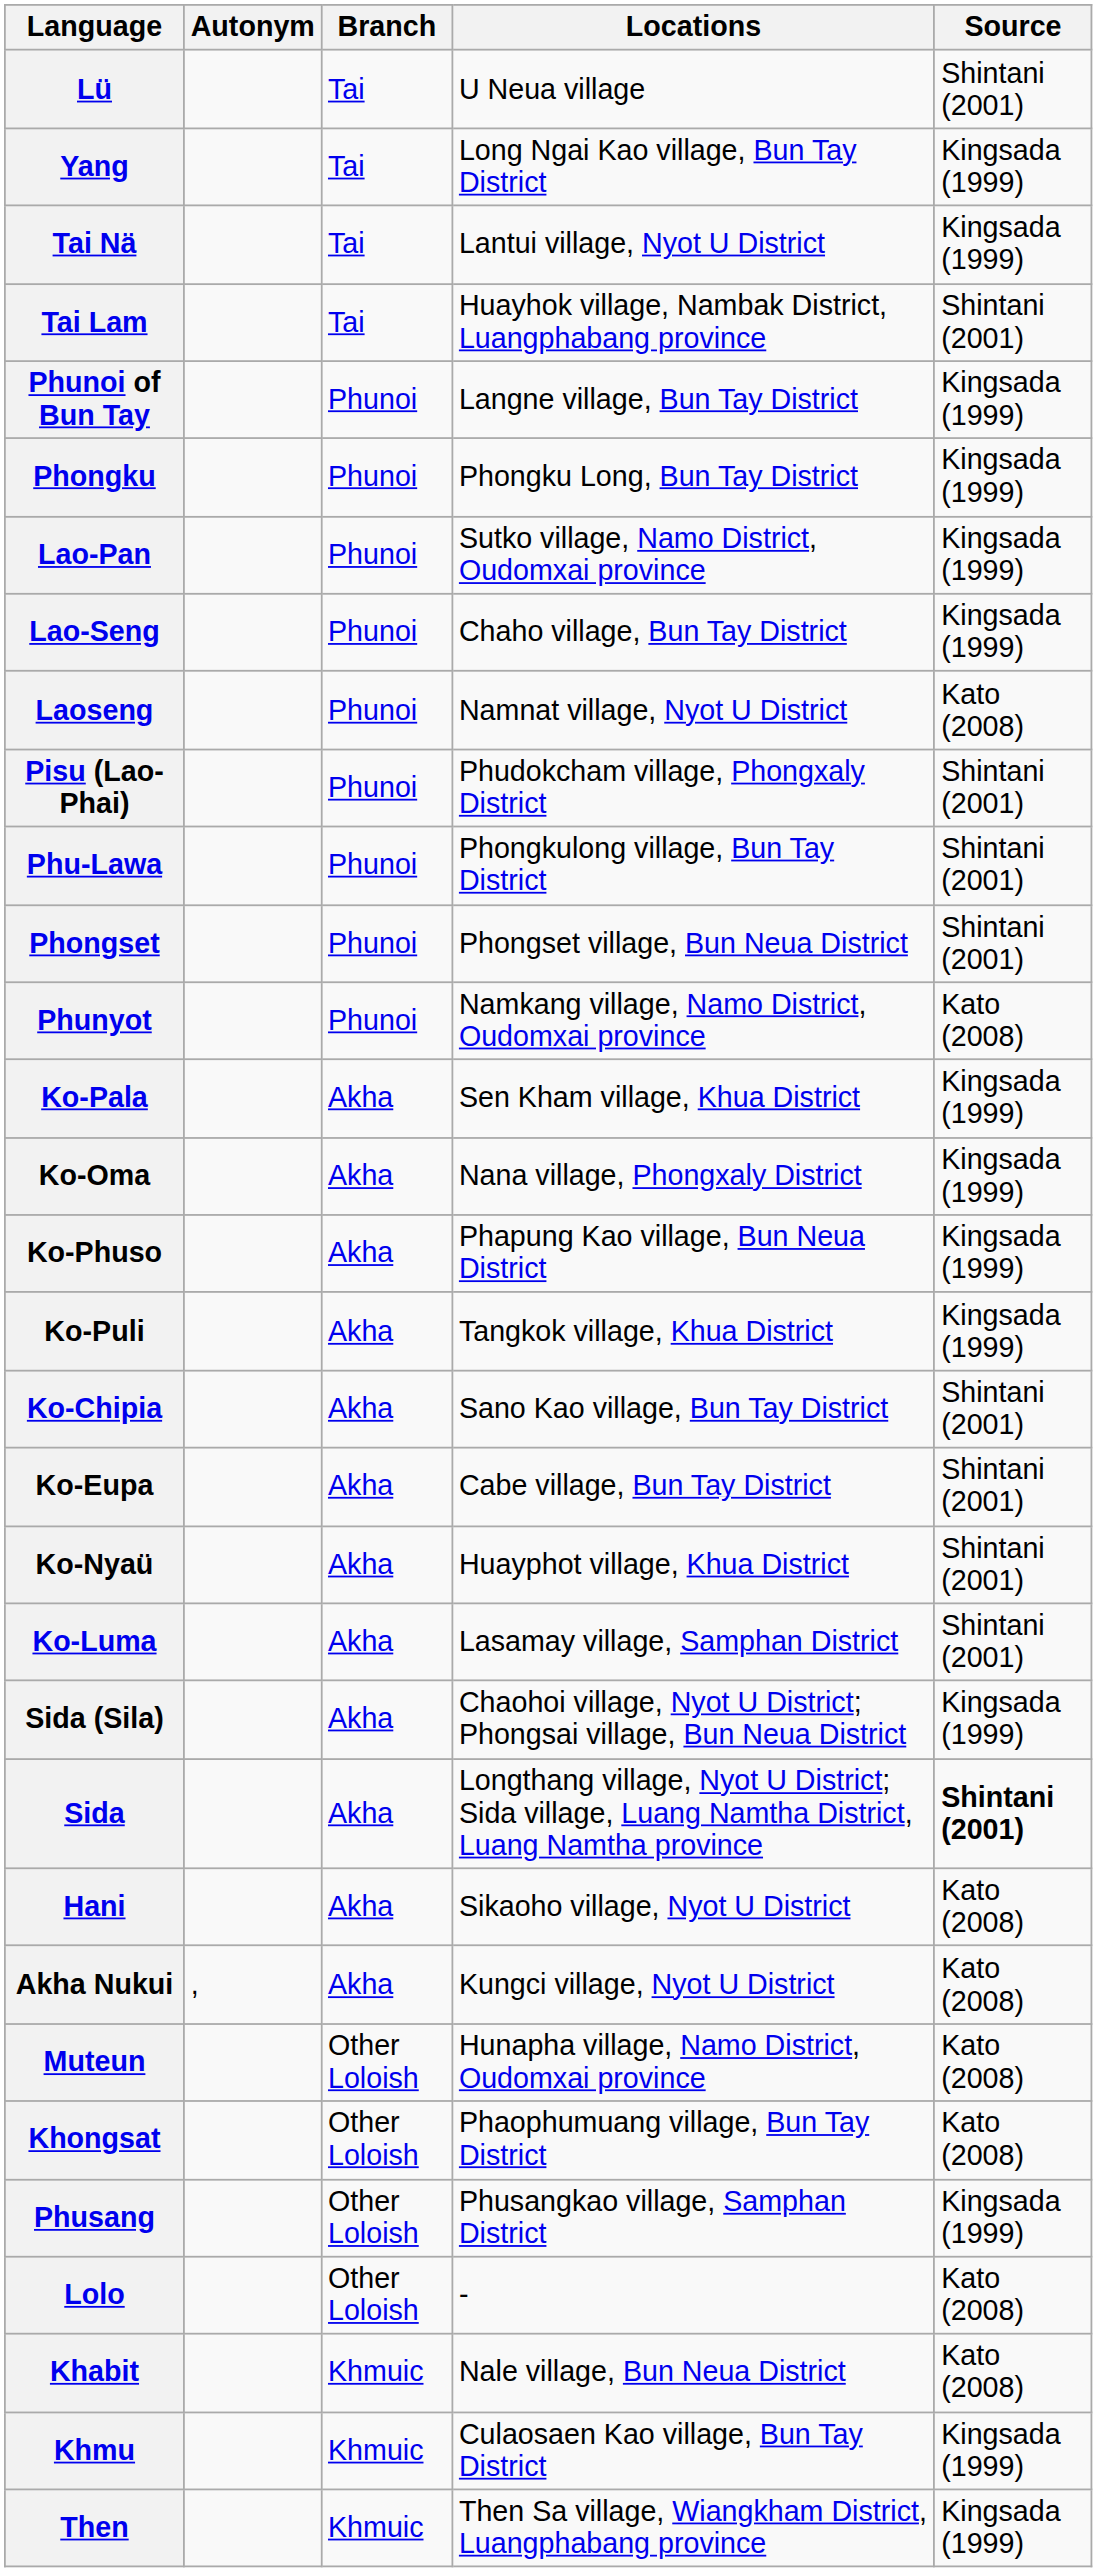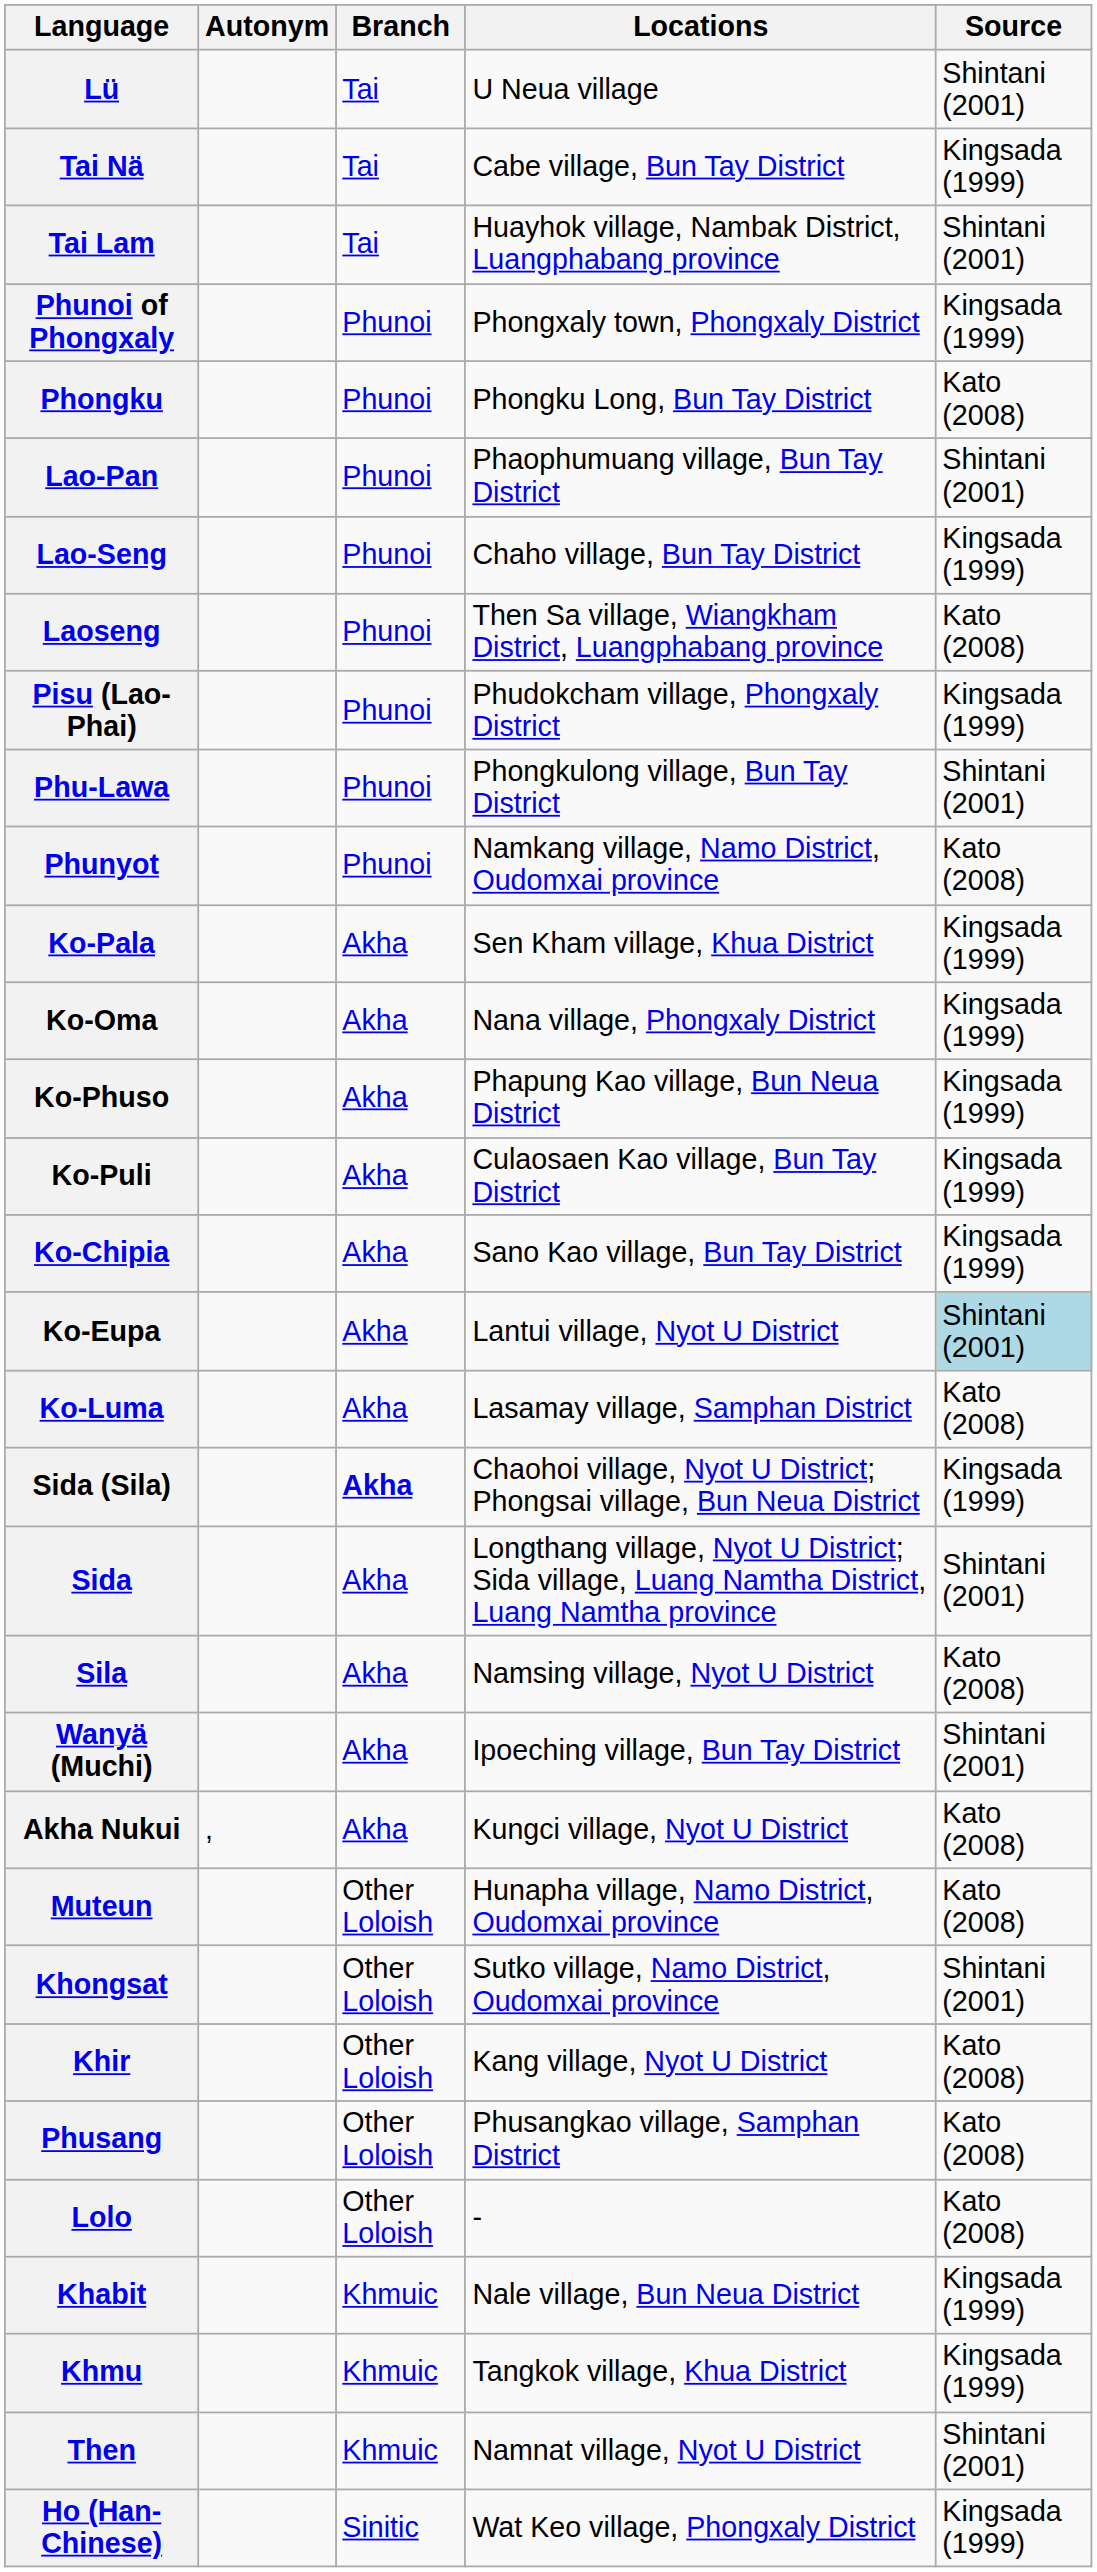 <table class="wikitable sortable">
 <tr>
 <th c=01>Language</th>
 <th c=02>Autonym</th>
 <th c=03>Branch</th>
 <th c=04>Locations</th>
 <th c=05>Source</th>
 </tr>
 <tr>
 <th c=01><a href='#'>Lü</a></th>
 <td c=02><em></em></td>
 <td c=03><a href='#'>Tai</a></td>
 <td c=04>U Neua village</td>
 <td c=05>Shintani (2001)</td>
 </tr>
 <tr>
-<th c=01><a href='#'>Yang</a></th>
-<td c=02><em></em></td>
-<td c=03><a href='#'>Tai</a></td>
-<td c=04>Long Ngai Kao village, <a href='#'>Bun Tay District</a></td>
-<td c=05>Kingsada (1999)</td>
-</tr>
-<tr>
 <th c=01><a href='#'>Tai Nä</a></th>
 <td c=02><em></em></td>
 <td c=03><a href='#'>Tai</a></td>
-<td c=04>Lantui village, <a href='#'>Nyot U District</a></td>
+<td c=04>Cabe village, <a href='#'>Bun Tay District</a></td>
 <td c=05>Kingsada (1999)</td>
 </tr>
 <tr>
 <th c=01><a href='#'>Tai Lam</a></th>
 <td c=02><em></em></td>
 <td c=03><a href='#'>Tai</a></td>
 <td c=04>Huayhok village, Nambak District, <a href='#'>Luangphabang province</a></td>
 <td c=05>Shintani (2001)</td>
 </tr>
 <tr>
-<th c=01><a href='#'>Phunoi</a> of <a href='#'>Bun Tay</a></th>
+<th c=01><a href='#'>Phunoi</a> of <a href='#'>Phongxaly</a></th>
 <td c=02><em></em></td>
 <td c=03><a href='#'>Phunoi</a></td>
-<td c=04>Langne village, <a href='#'>Bun Tay District</a></td>
+<td c=04>Phongxaly town, <a href='#'>Phongxaly District</a></td>
 <td c=05>Kingsada (1999)</td>
 </tr>
 <tr>
 <th c=01><a href='#'>Phongku</a></th>
 <td c=02><em></em></td>
 <td c=03><a href='#'>Phunoi</a></td>
 <td c=04>Phongku Long, <a href='#'>Bun Tay District</a></td>
-<td c=05>Kingsada (1999)</td>
+<td c=05>Kato (2008)</td>
 </tr>
 <tr>
 <th c=01><a href='#'>Lao-Pan</a></th>
 <td c=02><em></em></td>
 <td c=03><a href='#'>Phunoi</a></td>
-<td c=04>Sutko village, <a href='#'>Namo District</a>, <a href='#'>Oudomxai province</a></td>
-<td c=05>Kingsada (1999)</td>
+<td c=04>Phaophumuang village, <a href='#'>Bun Tay District</a></td>
+<td c=05>Shintani (2001)</td>
 </tr>
 <tr>
 <th c=01><a href='#'>Lao-Seng</a></th>
 <td c=02><em></em></td>
 <td c=03><a href='#'>Phunoi</a></td>
 <td c=04>Chaho village, <a href='#'>Bun Tay District</a></td>
 <td c=05>Kingsada (1999)</td>
 </tr>
 <tr>
 <th c=01><a href='#'>Laoseng</a></th>
 <td c=02><em></em></td>
 <td c=03><a href='#'>Phunoi</a></td>
-<td c=04>Namnat village, <a href='#'>Nyot U District</a></td>
+<td c=04>Then Sa village, <a href='#'>Wiangkham District</a>, <a href='#'>Luangphabang province</a></td>
 <td c=05>Kato (2008)</td>
 </tr>
 <tr>
 <th c=01><a href='#'>Pisu</a> (Lao-Phai)</th>
 <td c=02><em></em></td>
 <td c=03><a href='#'>Phunoi</a></td>
 <td c=04>Phudokcham village, <a href='#'>Phongxaly District</a></td>
-<td c=05>Shintani (2001)</td>
+<td c=05>Kingsada (1999)</td>
 </tr>
 <tr>
 <th c=01><a href='#'>Phu-Lawa</a></th>
 <td c=02><em></em></td>
 <td c=03><a href='#'>Phunoi</a></td>
 <td c=04>Phongkulong village, <a href='#'>Bun Tay District</a></td>
-<td c=05>Shintani (2001)</td>
-</tr>
-<tr>
-<th c=01><a href='#'>Phongset</a></th>
-<td c=02><em></em></td>
-<td c=03><a href='#'>Phunoi</a></td>
-<td c=04>Phongset village, <a href='#'>Bun Neua District</a></td>
 <td c=05>Shintani (2001)</td>
 </tr>
 <tr>
 <th c=01><a href='#'>Phunyot</a></th>
 <td c=02><em></em></td>
 <td c=03><a href='#'>Phunoi</a></td>
 <td c=04>Namkang village, <a href='#'>Namo District</a>, <a href='#'>Oudomxai province</a></td>
 <td c=05>Kato (2008)</td>
 </tr>
 <tr>
 <th c=01><a href='#'>Ko-Pala</a></th>
 <td c=02><em></em></td>
 <td c=03><a href='#'>Akha</a></td>
 <td c=04>Sen Kham village, <a href='#'>Khua District</a></td>
 <td c=05>Kingsada (1999)</td>
 </tr>
 <tr>
 <th c=01>Ko-Oma</th>
 <td c=02><em></em></td>
 <td c=03><a href='#'>Akha</a></td>
 <td c=04>Nana village, <a href='#'>Phongxaly District</a></td>
 <td c=05>Kingsada (1999)</td>
 </tr>
 <tr>
 <th c=01>Ko-Phuso</th>
 <td c=02><em></em></td>
 <td c=03><a href='#'>Akha</a></td>
 <td c=04>Phapung Kao village, <a href='#'>Bun Neua District</a></td>
 <td c=05>Kingsada (1999)</td>
 </tr>
 <tr>
 <th c=01>Ko-Puli</th>
 <td c=02><em></em></td>
 <td c=03><a href='#'>Akha</a></td>
-<td c=04>Tangkok village, <a href='#'>Khua District</a></td>
+<td c=04>Culaosaen Kao village, <a href='#'>Bun Tay District</a></td>
 <td c=05>Kingsada (1999)</td>
 </tr>
 <tr>
 <th c=01><a href='#'>Ko-Chipia</a></th>
 <td c=02><em></em></td>
 <td c=03><a href='#'>Akha</a></td>
 <td c=04>Sano Kao village, <a href='#'>Bun Tay District</a></td>
-<td c=05>Shintani (2001)</td>
+<td c=05>Kingsada (1999)</td>
 </tr>
 <tr>
 <th c=01>Ko-Eupa</th>
 <td c=02><em></em></td>
 <td c=03><a href='#'>Akha</a></td>
-<td c=04>Cabe village, <a href='#'>Bun Tay District</a></td>
-<td c=05>Shintani (2001)</td>
-</tr>
-<tr>
-<th c=01>Ko-Nyaü</th>
-<td c=02><em></em></td>
-<td c=03><a href='#'>Akha</a></td>
-<td c=04>Huayphot village, <a href='#'>Khua District</a></td>
-<td c=05>Shintani (2001)</td>
+<td c=04>Lantui village, <a href='#'>Nyot U District</a></td>
+<td c=05 style="background: lightblue;">Shintani (2001)</td>
 </tr>
 <tr>
 <th c=01><a href='#'>Ko-Luma</a></th>
 <td c=02><em></em></td>
 <td c=03><a href='#'>Akha</a></td>
 <td c=04>Lasamay village, <a href='#'>Samphan District</a></td>
-<td c=05>Shintani (2001)</td>
+<td c=05>Kato (2008)</td>
 </tr>
 <tr>
 <th c=01>Sida (Sila)</th>
 <td c=02><em></em></td>
-<td c=03><a href='#'>Akha</a></td>
+<td c=03><strong><a href='#'>Akha</a></strong></td>
 <td c=04>Chaohoi village, <a href='#'>Nyot U District</a>; Phongsai village, <a href='#'>Bun Neua District</a></td>
 <td c=05>Kingsada (1999)</td>
 </tr>
 <tr>
 <th c=01><a href='#'>Sida</a></th>
 <td c=02><em></em></td>
 <td c=03><a href='#'>Akha</a></td>
 <td c=04>Longthang village, <a href='#'>Nyot U District</a>; Sida village, <a href='#'>Luang Namtha District</a>, <a href='#'>Luang Namtha province</a></td>
-<td c=05><strong>Shintani (2001)</strong></td>
+<td c=05>Shintani (2001)</td>
 </tr>
 <tr>
-<th c=01><a href='#'>Hani</a></th>
+<th c=01><a href='#'>Sila</a></th>
 <td c=02><em></em></td>
 <td c=03><a href='#'>Akha</a></td>
-<td c=04>Sikaoho village, <a href='#'>Nyot U District</a></td>
+<td c=04>Namsing village, <a href='#'>Nyot U District</a></td>
 <td c=05>Kato (2008)</td>
+</tr>
+<tr>
+<th c=01><a href='#'>Wanyä</a> (Muchi)</th>
+<td c=02><em></em></td>
+<td c=03><a href='#'>Akha</a></td>
+<td c=04>Ipoeching village, <a href='#'>Bun Tay District</a></td>
+<td c=05>Shintani (2001)</td>
 </tr>
 <tr>
 <th c=01>Akha Nukui</th>
 <td c=02><em></em>, <em></em></td>
 <td c=03><a href='#'>Akha</a></td>
 <td c=04>Kungci village, <a href='#'>Nyot U District</a></td>
 <td c=05>Kato (2008)</td>
 </tr>
 <tr>
 <th c=01><a href='#'>Muteun</a></th>
 <td c=02><em></em></td>
 <td c=03>Other <a href='#'>Loloish</a></td>
 <td c=04>Hunapha village, <a href='#'>Namo District</a>, <a href='#'>Oudomxai province</a></td>
 <td c=05>Kato (2008)</td>
 </tr>
 <tr>
 <th c=01><a href='#'>Khongsat</a></th>
 <td c=02><em></em></td>
 <td c=03>Other <a href='#'>Loloish</a></td>
-<td c=04>Phaophumuang village, <a href='#'>Bun Tay District</a></td>
+<td c=04>Sutko village, <a href='#'>Namo District</a>, <a href='#'>Oudomxai province</a></td>
+<td c=05>Shintani (2001)</td>
+</tr>
+<tr>
+<th c=01><a href='#'>Khir</a></th>
+<td c=02><em></em></td>
+<td c=03>Other <a href='#'>Loloish</a></td>
+<td c=04>Kang village, <a href='#'>Nyot U District</a></td>
 <td c=05>Kato (2008)</td>
 </tr>
 <tr>
 <th c=01><a href='#'>Phusang</a></th>
 <td c=02><em></em></td>
 <td c=03>Other <a href='#'>Loloish</a></td>
 <td c=04>Phusangkao village, <a href='#'>Samphan District</a></td>
-<td c=05>Kingsada (1999)</td>
+<td c=05>Kato (2008)</td>
 </tr>
 <tr>
 <th c=01><a href='#'>Lolo</a></th>
 <td c=02><em></em></td>
 <td c=03>Other <a href='#'>Loloish</a></td>
 <td c=04>-</td>
 <td c=05>Kato (2008)</td>
 </tr>
 <tr>
 <th c=01><a href='#'>Khabit</a></th>
 <td c=02><em></em></td>
 <td c=03><a href='#'>Khmuic</a></td>
 <td c=04>Nale village, <a href='#'>Bun Neua District</a></td>
-<td c=05>Kato (2008)</td>
+<td c=05>Kingsada (1999)</td>
 </tr>
 <tr>
 <th c=01><a href='#'>Khmu</a></th>
 <td c=02><em></em></td>
 <td c=03><a href='#'>Khmuic</a></td>
-<td c=04>Culaosaen Kao village, <a href='#'>Bun Tay District</a></td>
+<td c=04>Tangkok village, <a href='#'>Khua District</a></td>
 <td c=05>Kingsada (1999)</td>
 </tr>
 <tr>
 <th c=01><a href='#'>Then</a></th>
 <td c=02><em></em></td>
 <td c=03><a href='#'>Khmuic</a></td>
-<td c=04>Then Sa village, <a href='#'>Wiangkham District</a>, <a href='#'>Luangphabang province</a></td>
+<td c=04>Namnat village, <a href='#'>Nyot U District</a></td>
+<td c=05>Shintani (2001)</td>
+</tr>
+<tr>
+<th c=01><a href='#'>Ho (Han-Chinese)</a></th>
+<td c=02><em></em></td>
+<td c=03><a href='#'>Sinitic</a></td>
+<td c=04>Wat Keo village, <a href='#'>Phongxaly District</a></td>
 <td c=05>Kingsada (1999)</td>
 </tr>
 </table>
